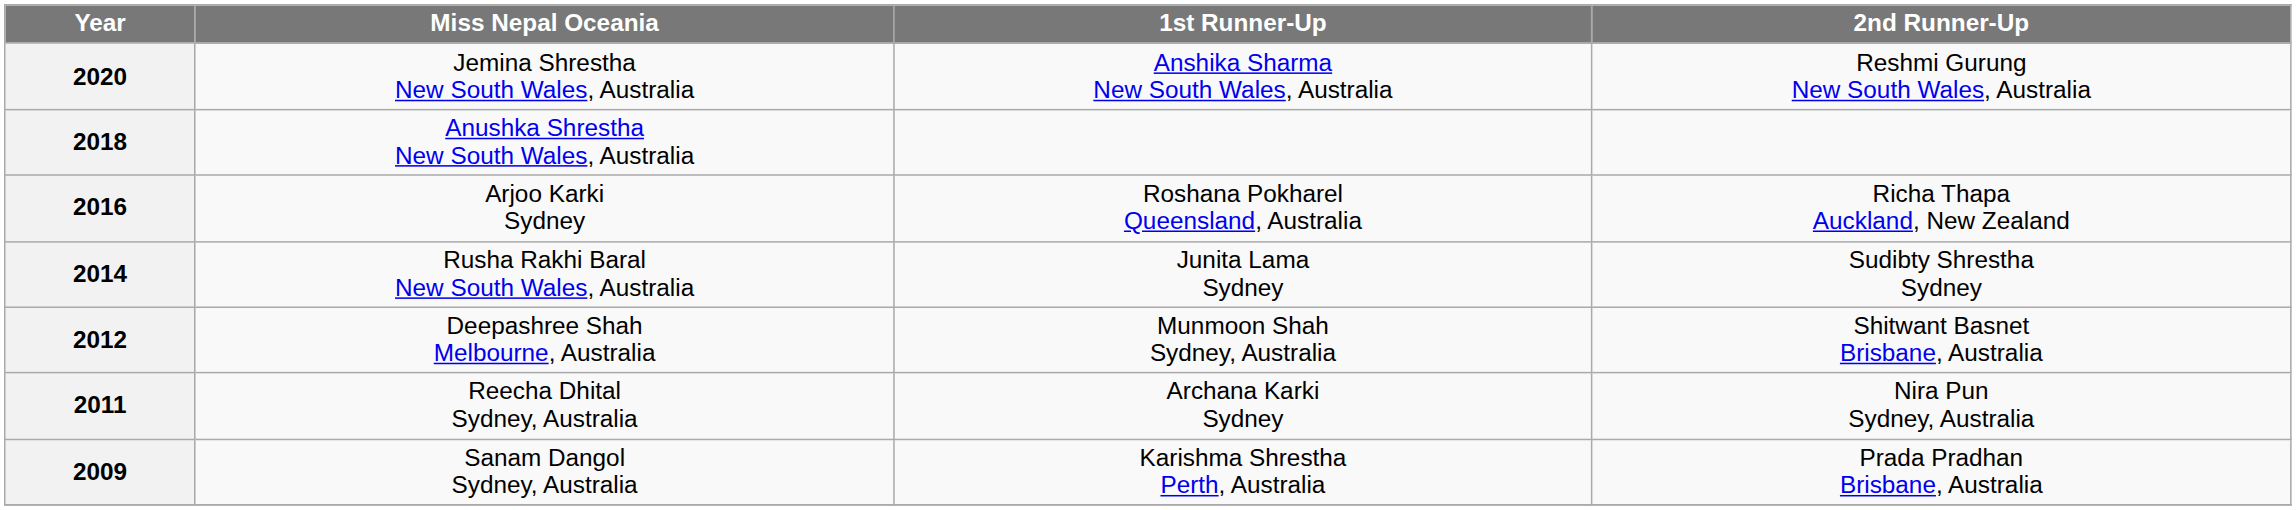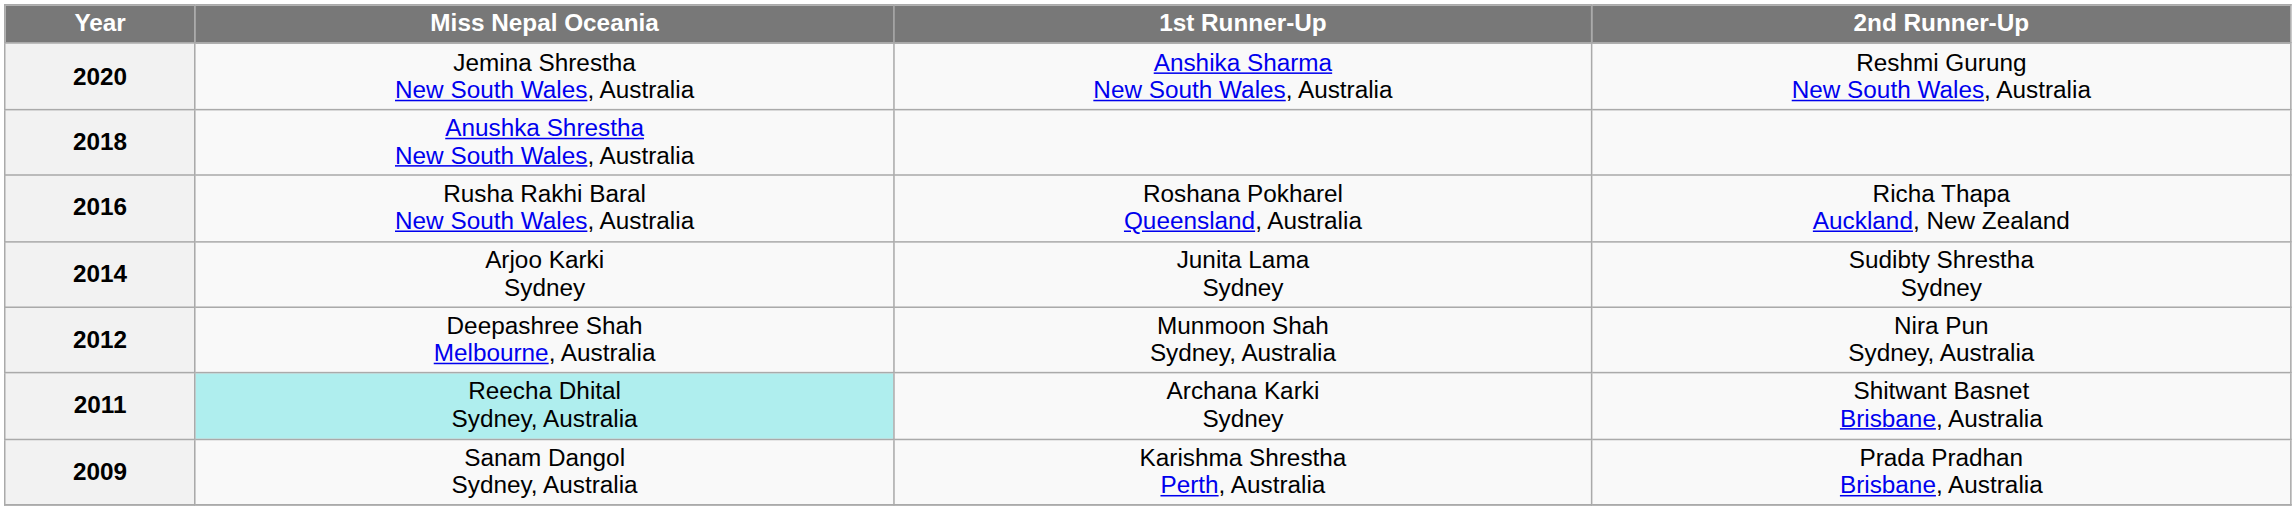 <table class="wikitable" style="width:95%;text-align:center">
 <tr>
 <th width="30" style="background-color:#787878;color:#FFFFFF;">Year</th>
 <th width="150" style="background-color:#787878;color:#FFFFFF;">Miss Nepal Oceania</th>
 <th width="150" style="background-color:#787878;color:#FFFFFF;">1st Runner-Up</th>
 <th width="150" style="background-color:#787878;color:#FFFFFF;">2nd Runner-Up</th>
 </tr>
 <tr>
 <th>2020</th>
 <td>Jemina Shrestha <br> <a href='#'>New South Wales</a>, Australia</td>
 <td><a href='#'>Anshika Sharma</a> <br> <a href='#'>New South Wales</a>, Australia</td>
 <td>Reshmi Gurung <br> <a href='#'>New South Wales</a>, Australia</td>
 </tr>
 <tr>
 <th>2018</th>
 <td><a href='#'>Anushka Shrestha</a> <br> <a href='#'>New South Wales</a>, Australia</td>
 <td></td>
 <td></td>
 </tr>
 <tr>
 <th>2016</th>
-<td>Arjoo Karki <br> Sydney</td>
+<td>Rusha Rakhi Baral <br> <a href='#'>New South Wales</a>, Australia</td>
 <td>Roshana Pokharel  <br> <a href='#'>Queensland</a>, Australia</td>
 <td>Richa Thapa <br> <a href='#'>Auckland</a>, New Zealand</td>
 </tr>
 <tr>
 <th>2014</th>
-<td>Rusha Rakhi Baral <br> <a href='#'>New South Wales</a>, Australia</td>
+<td>Arjoo Karki <br> Sydney</td>
 <td>Junita Lama <br> Sydney</td>
 <td>Sudibty Shrestha <br> Sydney</td>
 </tr>
 <tr>
 <th>2012</th>
 <td>Deepashree Shah <br> <a href='#'>Melbourne</a>, Australia</td>
 <td>Munmoon Shah <br> Sydney, Australia</td>
-<td>Shitwant Basnet  <br> <a href='#'>Brisbane</a>, Australia</td>
+<td>Nira Pun <br> Sydney, Australia</td>
 </tr>
 <tr>
 <th>2011</th>
-<td>Reecha Dhital <br> Sydney, Australia</td>
+<td style="background: paleturquoise;">Reecha Dhital <br> Sydney, Australia</td>
 <td>Archana Karki <br> Sydney</td>
-<td>Nira Pun <br> Sydney, Australia</td>
+<td>Shitwant Basnet  <br> <a href='#'>Brisbane</a>, Australia</td>
 </tr>
 <tr>
 <th>2009</th>
 <td>Sanam Dangol <br> Sydney, Australia</td>
 <td>Karishma Shrestha <br> <a href='#'>Perth</a>, Australia</td>
 <td>Prada Pradhan <br> <a href='#'>Brisbane</a>, Australia</td>
 </tr>
 <tr>
 </tr>
 </table>
